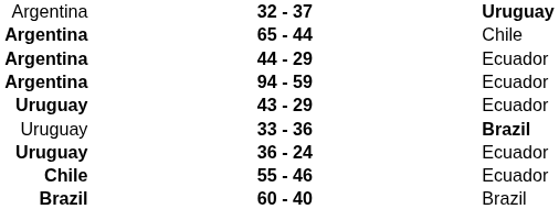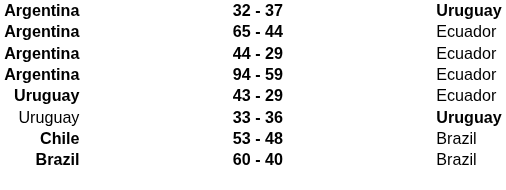 <table width=75% cellspacing=1>
 <tr>
 <th width=25%></th>
 <th width=25%></th>
 <th width=25%></th>
 </tr>
 <tr style=font-size:90%>
-<td align=right>Argentina</td>
+<td align=right><strong>Argentina</strong></td>
 <td align=center><strong>32 - 37</strong></td>
 <td><strong>Uruguay</strong></td>
 </tr>
 <tr style=font-size:90%>
 <td align=right><strong>Argentina</strong></td>
 <td align=center><strong>65 - 44</strong></td>
-<td>Chile</td>
+<td>Ecuador</td>
 </tr>
 <tr style=font-size:90%>
 <td align=right><strong>Argentina</strong></td>
 <td align=center><strong>44 - 29</strong></td>
 <td>Ecuador</td>
 </tr>
 <tr style=font-size:90%>
 <td align=right><strong>Argentina</strong></td>
 <td align=center><strong>94 - 59</strong></td>
 <td>Ecuador</td>
 </tr>
 <tr style=font-size:90%>
 <td align=right><strong>Uruguay</strong></td>
 <td align=center><strong>43 - 29</strong></td>
 <td>Ecuador</td>
 </tr>
 <tr style=font-size:90%>
 <td align=right>Uruguay</td>
 <td align=center><strong>33 - 36</strong></td>
-<td><strong>Brazil</strong></td>
-</tr>
-<tr style=font-size:90%>
-<td align=right><strong>Uruguay</strong></td>
-<td align=center><strong>36 - 24</strong></td>
-<td>Ecuador</td>
+<td><strong>Uruguay</strong></td>
 </tr>
 <tr style=font-size:90%>
 <td align=right><strong>Chile</strong></td>
-<td align=center><strong>55 - 46</strong></td>
-<td>Ecuador</td>
+<td align=center><strong>53 - 48</strong></td>
+<td>Brazil</td>
 </tr>
 <tr style=font-size:90%>
 <td align=right><strong>Brazil</strong></td>
 <td align=center><strong>60 - 40</strong></td>
 <td>Brazil</td>
 </tr>
 </table>
